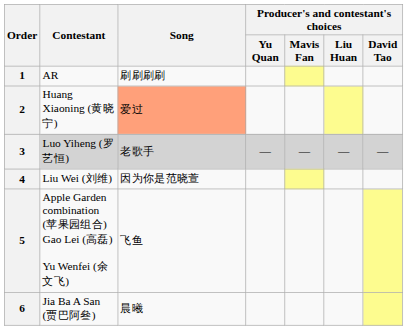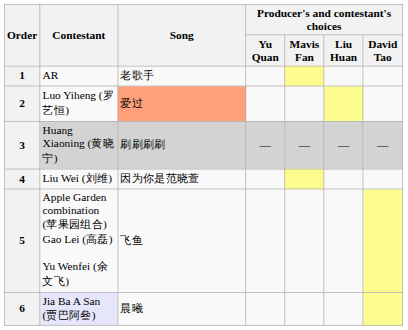 <table class="wikitable" style="width:90%;">
 <tr>
 <th rowspan="2" width="1%">Order</th>
 <th rowspan="2" width="20%">Contestant</th>
 <th rowspan="2" width="35%">Song</th>
 <th colspan="4" width="40%">Producer's and contestant's choices</th>
 </tr>
 <tr>
 <th width="10%"><strong>Yu Quan</strong></th>
 <th width="10%"><strong>Mavis Fan</strong></th>
 <th width="10%"><strong>Liu Huan</strong></th>
 <th width="10%"><strong>David Tao</strong></th>
 </tr>
 <tr>
 <th>1</th>
 <td>AR<br></td>
-<td>刷刷刷刷<br></td>
+<td>老歌手<br></td>
 <td style="text-align:center;"></td>
 <td style="background:#FDFC8F;text-align:center;"></td>
 <td style="text-align:center;"></td>
 <td style="text-align:center;"></td>
 </tr>
 <tr>
 <th>2</th>
-<td>Huang Xiaoning (黄晓宁)<br></td>
+<td>Luo Yiheng (罗艺恒)<br></td>
 <td style="background: lightsalmon;">爱过<br></td>
 <td style="text-align:center;"></td>
 <td style="text-align:center;"></td>
 <td style="background:#FDFC8F;text-align:center;"></td>
 <td style="text-align:center;"></td>
 </tr>
 <tr bgcolor=lightgrey>
 <th>3</th>
-<td>Luo Yiheng (罗艺恒)<br></td>
-<td>老歌手<br></td>
+<td>Huang Xiaoning (黄晓宁)<br></td>
+<td>刷刷刷刷<br></td>
 <td style="text-align:center;">—</td>
 <td style="text-align:center;">—</td>
 <td style="text-align:center;">—</td>
 <td style="text-align:center;">—</td>
 </tr>
 <tr>
 <th>4</th>
 <td>Liu Wei (刘维)<br></td>
 <td>因为你是范晓萱<br></td>
 <td style="text-align:center;"></td>
 <td style="background:#FDFC8F;text-align:center;"></td>
 <td style="text-align:center;"></td>
 <td style="text-align:center;"></td>
 </tr>
 <tr>
 <th>5</th>
 <td>Apple Garden combination (苹果园组合)<br>Gao Lei (高磊)<br><br>Yu Wenfei (余文飞)<br></td>
 <td>飞鱼<br></td>
 <td style="text-align:center;"></td>
 <td style="text-align:center;"></td>
 <td style="text-align:center;"></td>
 <td style="background:#FDFC8F;text-align:center;"></td>
 </tr>
 <tr>
 <th>6</th>
-<td>Jia Ba A San (贾巴阿叄)<br></td>
+<td style="background: lavender;">Jia Ba A San (贾巴阿叄)<br></td>
 <td>晨曦<br></td>
 <td style="text-align:center;"></td>
 <td style="text-align:center;"></td>
 <td style="text-align:center;"></td>
 <td style="background:#FDFC8F;text-align:center;"></td>
 </tr>
 </table>
